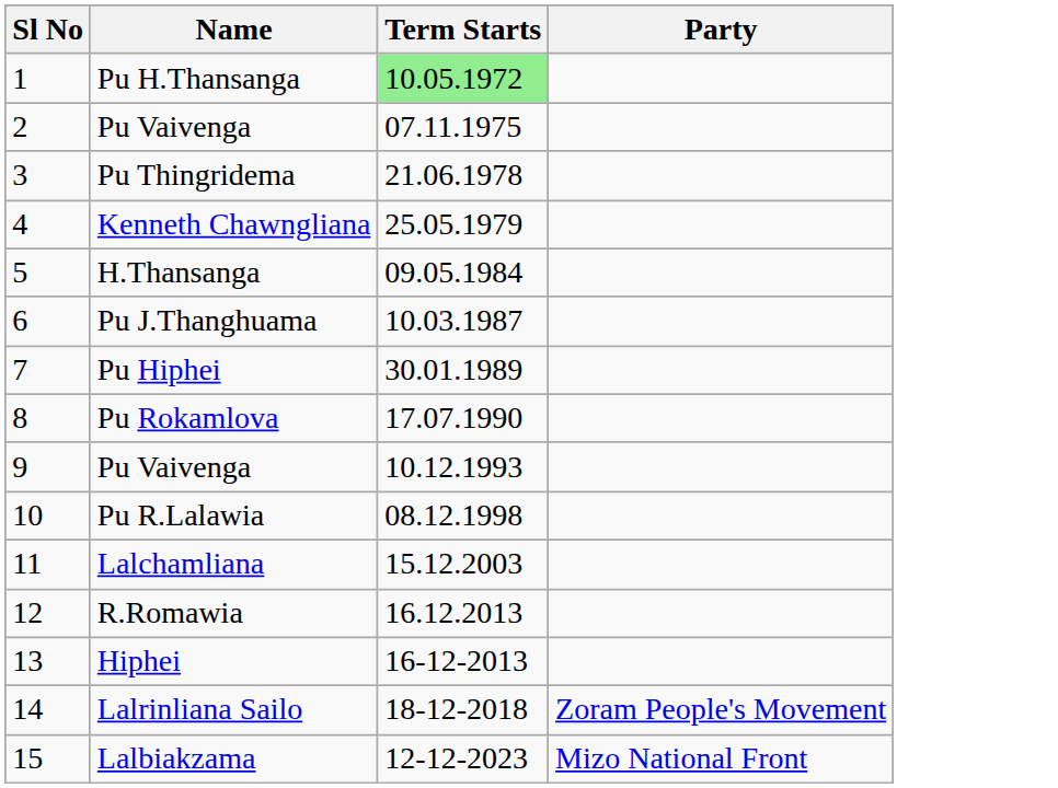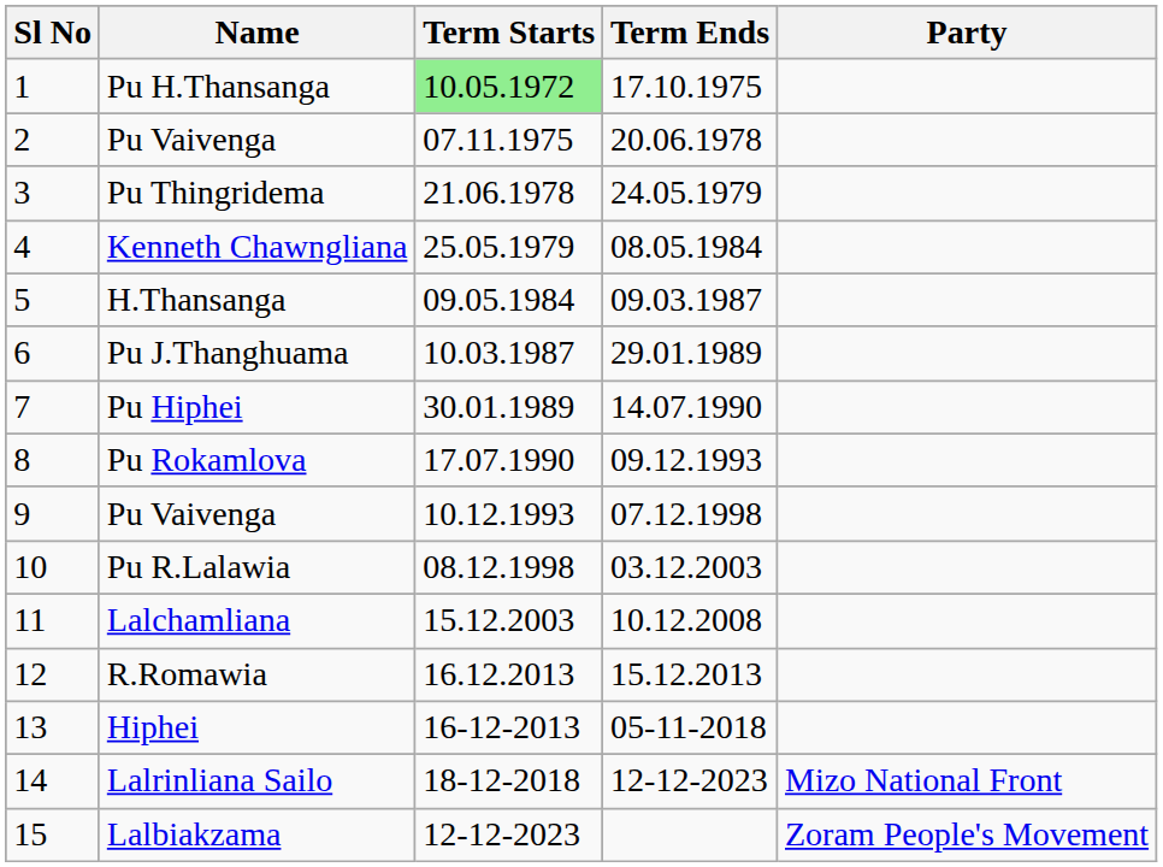 <table class ="wikitable">
 <tr>
 <th>Sl No</th>
 <th>Name</th>
 <th>Term Starts</th>
+<th>Term Ends</th>
 <th>Party</th>
 </tr>
 <tr>
 <td>1</td>
 <td>Pu H.Thansanga</td>
 <td style="background: lightgreen;">10.05.1972</td>
+<td>17.10.1975</td>
 <td></td>
 </tr>
 <tr>
 <td>2</td>
 <td>Pu Vaivenga</td>
 <td>07.11.1975</td>
+<td>20.06.1978</td>
 <td></td>
 </tr>
 <tr>
 <td>3</td>
 <td>Pu Thingridema</td>
 <td>21.06.1978</td>
+<td>24.05.1979</td>
 <td></td>
 </tr>
 <tr>
 <td>4</td>
 <td><a href='#'>Kenneth Chawngliana</a></td>
 <td>25.05.1979</td>
+<td>08.05.1984</td>
 <td></td>
 </tr>
 <tr>
 <td>5</td>
 <td>H.Thansanga</td>
 <td>09.05.1984</td>
+<td>09.03.1987</td>
 <td></td>
 </tr>
 <tr>
 <td>6</td>
 <td>Pu J.Thanghuama</td>
 <td>10.03.1987</td>
+<td>29.01.1989</td>
 <td></td>
 </tr>
 <tr>
 <td>7</td>
 <td>Pu <a href='#'>Hiphei</a></td>
 <td>30.01.1989</td>
+<td>14.07.1990</td>
 <td></td>
 </tr>
 <tr>
 <td>8</td>
 <td>Pu <a href='#'>Rokamlova</a></td>
 <td>17.07.1990</td>
+<td>09.12.1993</td>
 <td></td>
 </tr>
 <tr>
 <td>9</td>
 <td>Pu Vaivenga</td>
 <td>10.12.1993</td>
+<td>07.12.1998</td>
 <td></td>
 </tr>
 <tr>
 <td>10</td>
 <td>Pu R.Lalawia</td>
 <td>08.12.1998</td>
+<td>03.12.2003</td>
 <td></td>
 </tr>
 <tr>
 <td>11</td>
 <td><a href='#'>Lalchamliana</a></td>
 <td>15.12.2003</td>
+<td>10.12.2008</td>
 <td></td>
 </tr>
 <tr>
 <td>12</td>
 <td>R.Romawia</td>
 <td>16.12.2013</td>
+<td>15.12.2013</td>
 <td></td>
 </tr>
 <tr>
 <td>13</td>
 <td><a href='#'>Hiphei</a></td>
 <td>16-12-2013</td>
+<td>05-11-2018</td>
 <td></td>
 </tr>
 <tr>
 <td>14</td>
 <td><a href='#'>Lalrinliana Sailo</a></td>
 <td>18-12-2018</td>
-<td><a href='#'>Zoram People's Movement</a></td>
+<td>12-12-2023</td>
+<td><a href='#'>Mizo National Front</a></td>
 </tr>
 <tr>
 <td>15</td>
 <td><a href='#'>Lalbiakzama</a></td>
 <td>12-12-2023</td>
-<td><a href='#'>Mizo National Front</a></td>
+<td></td>
+<td><a href='#'>Zoram People's Movement</a></td>
 </tr>
 </table>
